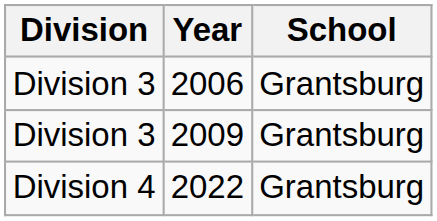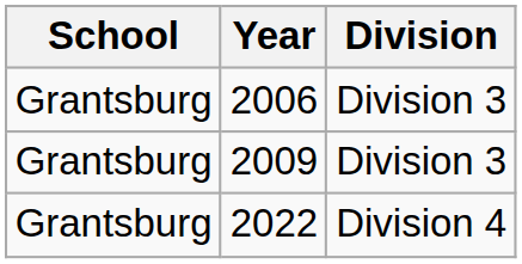 <table class="wikitable">
 <tr>
+<th>School</th>
+<th>Year</th>
 <th>Division</th>
-<th>Year</th>
-<th>School</th>
 </tr>
 <tr>
+<td>Grantsburg</td>
+<td>2006</td>
 <td>Division 3</td>
-<td>2006</td>
-<td>Grantsburg</td>
 </tr>
 <tr>
+<td>Grantsburg</td>
+<td>2009</td>
 <td>Division 3</td>
-<td>2009</td>
-<td>Grantsburg</td>
 </tr>
 <tr>
+<td>Grantsburg</td>
+<td>2022</td>
 <td>Division 4</td>
-<td>2022</td>
-<td>Grantsburg</td>
 </tr>
 </table>
